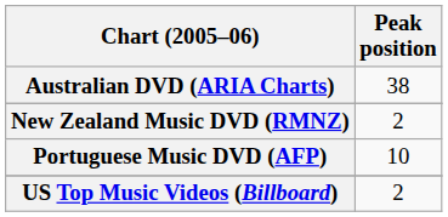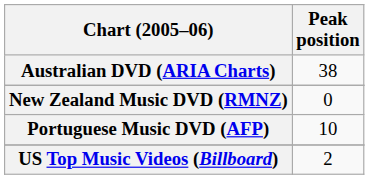 <table class="wikitable sortable plainrowheaders" style="text-align:center">
 <tr>
 <th>Chart (2005–06)</th>
 <th>Peak<br>position</th>
 </tr>
 <tr>
 <th scope="row">Australian DVD (<a href='#'>ARIA Charts</a>)</th>
 <td>38</td>
 </tr>
 <tr>
 </tr>
 <tr>
 </tr>
 <tr>
 <th scope="row">New Zealand Music DVD (<a href='#'>RMNZ</a>)</th>
-<td>2</td>
+<td>0</td>
 </tr>
 <tr>
 <th scope="row">Portuguese Music DVD (<a href='#'>AFP</a>)</th>
 <td>10</td>
 </tr>
 <tr>
 </tr>
 <tr>
 <th scope="row">US <a href='#'>Top Music Videos</a> (<a href='#'><em>Billboard</em></a>)</th>
 <td>2</td>
 </tr>
 </table>
